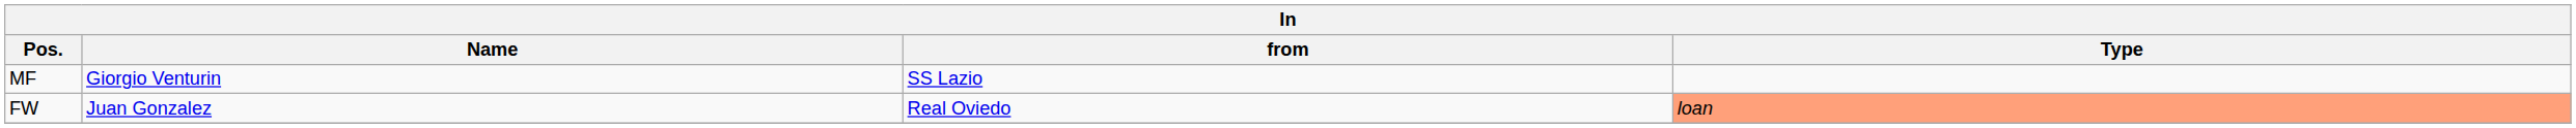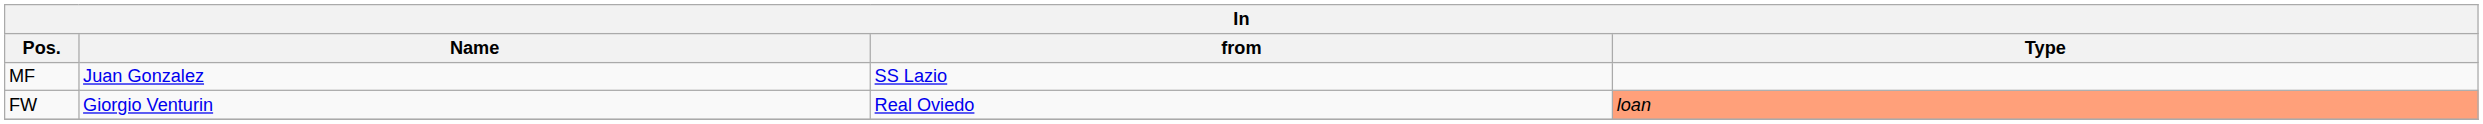 <table class="wikitable" style="font-size:90%;width:99%;">
 <tr>
 <th colspan="4">In</th>
 </tr>
 <tr>
 <th width=3%>Pos.</th>
 <th width=32%>Name</th>
 <th width=30%>from</th>
 <th width=35%>Type</th>
 </tr>
 <tr>
 <td>MF</td>
-<td><a href='#'>Giorgio Venturin</a></td>
+<td><a href='#'>Juan Gonzalez</a></td>
 <td><a href='#'>SS Lazio</a></td>
 <td></td>
 </tr>
 <tr>
 <td>FW</td>
-<td><a href='#'>Juan Gonzalez</a></td>
+<td><a href='#'>Giorgio Venturin</a></td>
 <td><a href='#'>Real Oviedo</a></td>
 <td style="background: lightsalmon;"><em>loan</em></td>
 </tr>
 <tr>
 </tr>
 </table>
